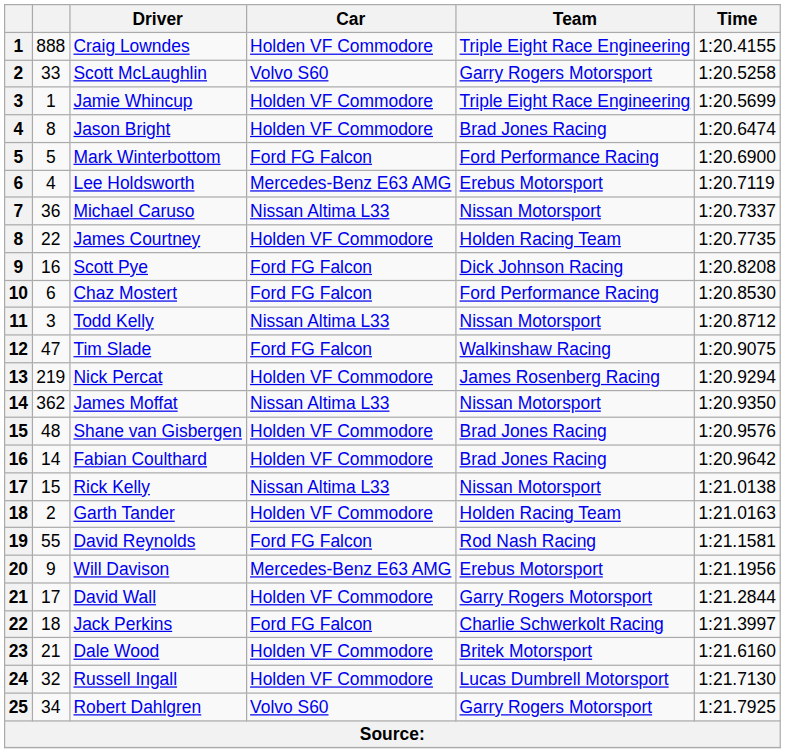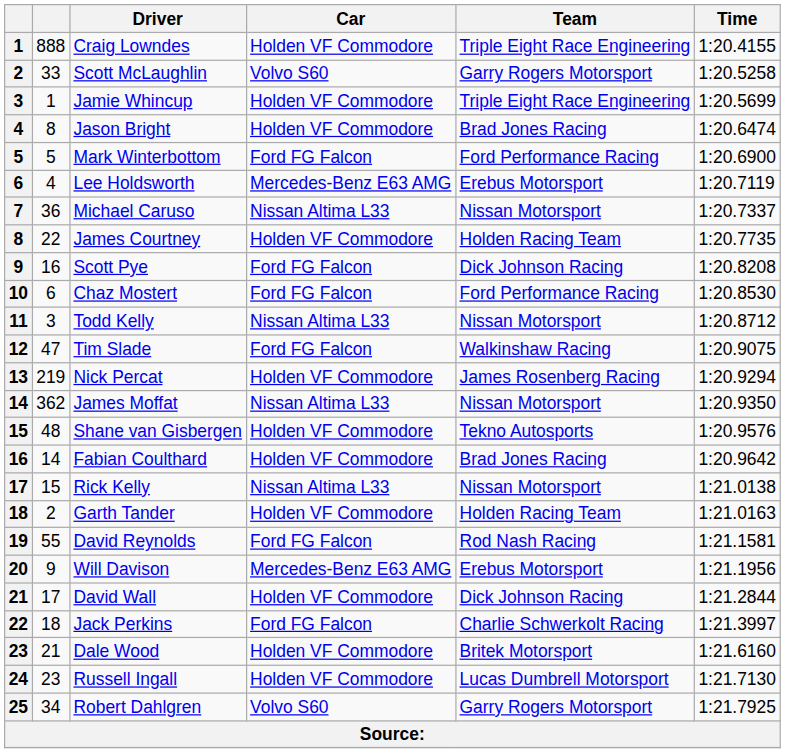 <table class="wikitable" style="font-size: 90%">
 <tr>
 <th></th>
 <th></th>
 <th>Driver</th>
 <th>Car</th>
 <th>Team</th>
 <th>Time</th>
 </tr>
 <tr>
 <th>1</th>
 <td align="center">888</td>
 <td> <a href='#'>Craig Lowndes</a></td>
 <td><a href='#'>Holden VF Commodore</a></td>
 <td><a href='#'>Triple Eight Race Engineering</a></td>
 <td>1:20.4155</td>
 </tr>
 <tr>
 <th>2</th>
 <td align="center">33</td>
 <td> <a href='#'>Scott McLaughlin</a></td>
 <td><a href='#'>Volvo S60</a></td>
 <td><a href='#'>Garry Rogers Motorsport</a></td>
 <td>1:20.5258</td>
 </tr>
 <tr>
 <th>3</th>
 <td align="center">1</td>
 <td> <a href='#'>Jamie Whincup</a></td>
 <td><a href='#'>Holden VF Commodore</a></td>
 <td><a href='#'>Triple Eight Race Engineering</a></td>
 <td>1:20.5699</td>
 </tr>
 <tr>
 <th>4</th>
 <td align="center">8</td>
 <td> <a href='#'>Jason Bright</a></td>
 <td><a href='#'>Holden VF Commodore</a></td>
 <td><a href='#'>Brad Jones Racing</a></td>
 <td>1:20.6474</td>
 </tr>
 <tr>
 <th>5</th>
 <td align="center">5</td>
 <td> <a href='#'>Mark Winterbottom</a></td>
 <td><a href='#'>Ford FG Falcon</a></td>
 <td><a href='#'>Ford Performance Racing</a></td>
 <td>1:20.6900</td>
 </tr>
 <tr>
 <th>6</th>
 <td align="center">4</td>
 <td> <a href='#'>Lee Holdsworth</a></td>
 <td><a href='#'>Mercedes-Benz E63 AMG</a></td>
 <td><a href='#'>Erebus Motorsport</a></td>
 <td>1:20.7119</td>
 </tr>
 <tr>
 <th>7</th>
 <td align="center">36</td>
 <td> <a href='#'>Michael Caruso</a></td>
 <td><a href='#'>Nissan Altima L33</a></td>
 <td><a href='#'>Nissan Motorsport</a></td>
 <td>1:20.7337</td>
 </tr>
 <tr>
 <th>8</th>
 <td align="center">22</td>
 <td> <a href='#'>James Courtney</a></td>
 <td><a href='#'>Holden VF Commodore</a></td>
 <td><a href='#'>Holden Racing Team</a></td>
 <td>1:20.7735</td>
 </tr>
 <tr>
 <th>9</th>
 <td align="center">16</td>
 <td> <a href='#'>Scott Pye</a></td>
 <td><a href='#'>Ford FG Falcon</a></td>
 <td><a href='#'>Dick Johnson Racing</a></td>
 <td>1:20.8208</td>
 </tr>
 <tr>
 <th>10</th>
 <td align="center">6</td>
 <td> <a href='#'>Chaz Mostert</a></td>
 <td><a href='#'>Ford FG Falcon</a></td>
 <td><a href='#'>Ford Performance Racing</a></td>
 <td>1:20.8530</td>
 </tr>
 <tr>
 <th>11</th>
 <td align="center">3</td>
 <td> <a href='#'>Todd Kelly</a></td>
 <td><a href='#'>Nissan Altima L33</a></td>
 <td><a href='#'>Nissan Motorsport</a></td>
 <td>1:20.8712</td>
 </tr>
 <tr>
 <th>12</th>
 <td align="center">47</td>
 <td> <a href='#'>Tim Slade</a></td>
 <td><a href='#'>Ford FG Falcon</a></td>
 <td><a href='#'>Walkinshaw Racing</a></td>
 <td>1:20.9075</td>
 </tr>
 <tr>
 <th>13</th>
 <td align="center">219</td>
 <td> <a href='#'>Nick Percat</a></td>
 <td><a href='#'>Holden VF Commodore</a></td>
 <td><a href='#'>James Rosenberg Racing</a></td>
 <td>1:20.9294</td>
 </tr>
 <tr>
 <th>14</th>
 <td align="center">362</td>
 <td> <a href='#'>James Moffat</a></td>
 <td><a href='#'>Nissan Altima L33</a></td>
 <td><a href='#'>Nissan Motorsport</a></td>
 <td>1:20.9350</td>
 </tr>
 <tr>
 <th>15</th>
 <td align="center">48</td>
 <td> <a href='#'>Shane van Gisbergen</a></td>
 <td><a href='#'>Holden VF Commodore</a></td>
-<td><a href='#'>Brad Jones Racing</a></td>
+<td><a href='#'>Tekno Autosports</a></td>
 <td>1:20.9576</td>
 </tr>
 <tr>
 <th>16</th>
 <td align="center">14</td>
 <td> <a href='#'>Fabian Coulthard</a></td>
 <td><a href='#'>Holden VF Commodore</a></td>
 <td><a href='#'>Brad Jones Racing</a></td>
 <td>1:20.9642</td>
 </tr>
 <tr>
 <th>17</th>
 <td align="center">15</td>
 <td> <a href='#'>Rick Kelly</a></td>
 <td><a href='#'>Nissan Altima L33</a></td>
 <td><a href='#'>Nissan Motorsport</a></td>
 <td>1:21.0138</td>
 </tr>
 <tr>
 <th>18</th>
 <td align="center">2</td>
 <td> <a href='#'>Garth Tander</a></td>
 <td><a href='#'>Holden VF Commodore</a></td>
 <td><a href='#'>Holden Racing Team</a></td>
 <td>1:21.0163</td>
 </tr>
 <tr>
 <th>19</th>
 <td align="center">55</td>
 <td> <a href='#'>David Reynolds</a></td>
 <td><a href='#'>Ford FG Falcon</a></td>
 <td><a href='#'>Rod Nash Racing</a></td>
 <td>1:21.1581</td>
 </tr>
 <tr>
 <th>20</th>
 <td align="center">9</td>
 <td> <a href='#'>Will Davison</a></td>
 <td><a href='#'>Mercedes-Benz E63 AMG</a></td>
 <td><a href='#'>Erebus Motorsport</a></td>
 <td>1:21.1956</td>
 </tr>
 <tr>
 <th>21</th>
 <td align="center">17</td>
 <td> <a href='#'>David Wall</a></td>
 <td><a href='#'>Holden VF Commodore</a></td>
-<td><a href='#'>Garry Rogers Motorsport</a></td>
+<td><a href='#'>Dick Johnson Racing</a></td>
 <td>1:21.2844</td>
 </tr>
 <tr>
 <th>22</th>
 <td align="center">18</td>
 <td> <a href='#'>Jack Perkins</a></td>
 <td><a href='#'>Ford FG Falcon</a></td>
 <td><a href='#'>Charlie Schwerkolt Racing</a></td>
 <td>1:21.3997</td>
 </tr>
 <tr>
 <th>23</th>
 <td align="center">21</td>
 <td> <a href='#'>Dale Wood</a></td>
 <td><a href='#'>Holden VF Commodore</a></td>
 <td><a href='#'>Britek Motorsport</a></td>
 <td>1:21.6160</td>
 </tr>
 <tr>
 <th>24</th>
-<td align="center">32</td>
+<td align="center">23</td>
 <td> <a href='#'>Russell Ingall</a></td>
 <td><a href='#'>Holden VF Commodore</a></td>
 <td><a href='#'>Lucas Dumbrell Motorsport</a></td>
 <td>1:21.7130</td>
 </tr>
 <tr>
 <th>25</th>
 <td align="center">34</td>
 <td> <a href='#'>Robert Dahlgren</a></td>
 <td><a href='#'>Volvo S60</a></td>
 <td><a href='#'>Garry Rogers Motorsport</a></td>
 <td>1:21.7925</td>
 </tr>
 <tr>
 <th colspan="6">Source:</th>
 </tr>
 <tr>
 </tr>
 </table>
